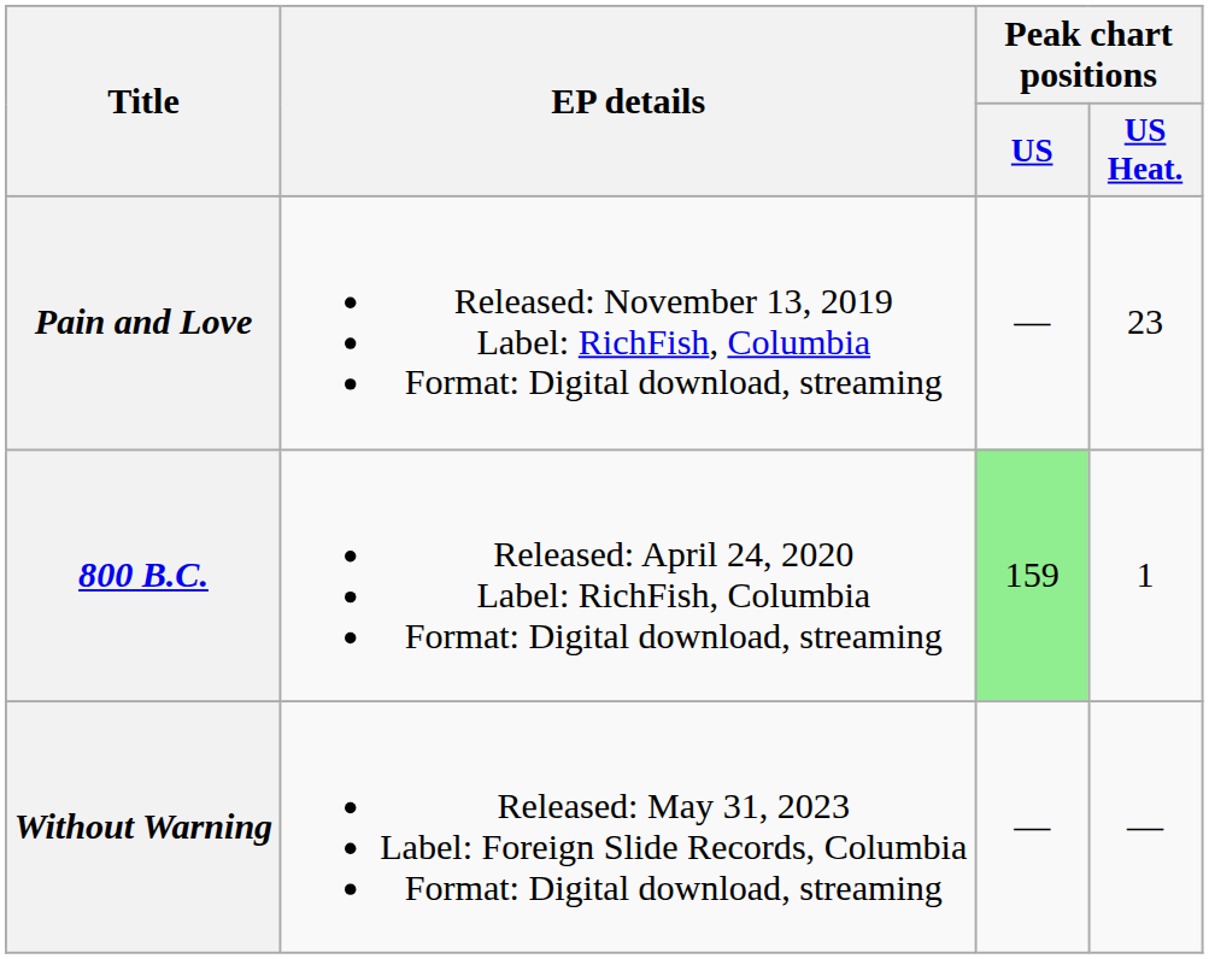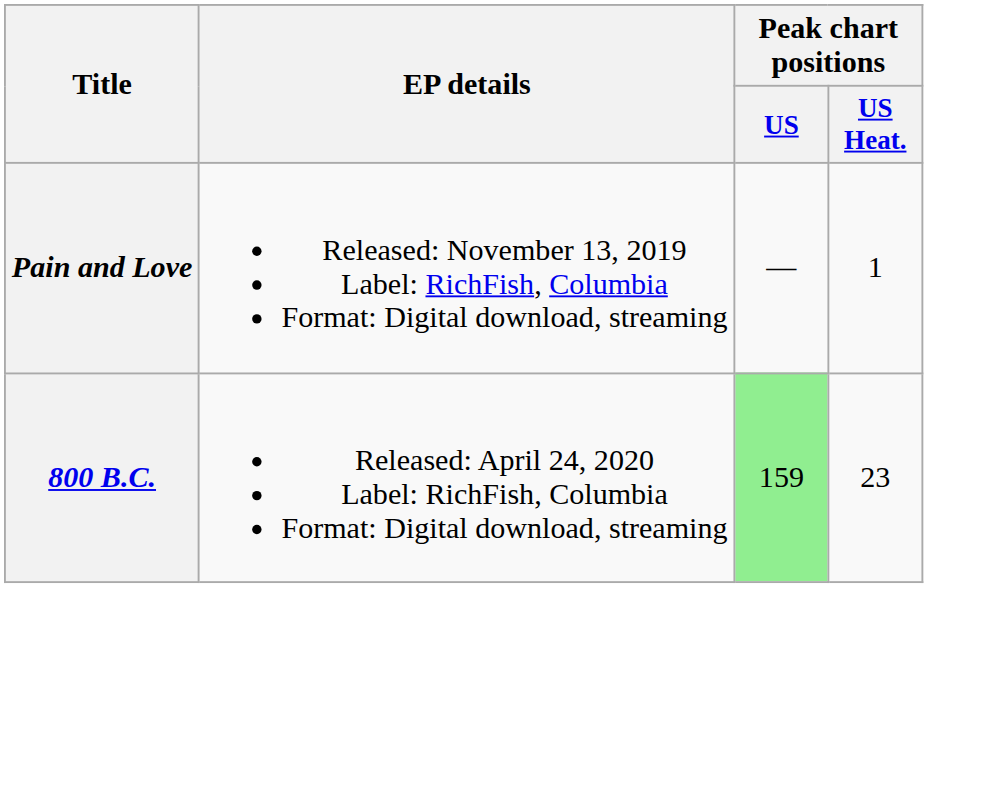 <table class="wikitable plainrowheaders" style="text-align:center;">
 <tr>
 <th rowspan="2">Title</th>
 <th rowspan="2">EP details</th>
 <th colspan="2">Peak chart positions</th>
 </tr>
 <tr>
 <th scope="col" style="width:3em;font-size:90%;"><a href='#'>US</a></th>
 <th scope="col" style="width:3em;font-size:90%;"><a href='#'>US<br>Heat.</a></th>
 </tr>
 <tr>
 <th scope="row"><em>Pain and Love</em></th>
 <td><br><ul><li>Released: November 13, 2019</li><li>Label: <a href='#'>RichFish</a>, <a href='#'>Columbia</a></li><li>Format: Digital download, streaming</li></ul></td>
 <td>—</td>
-<td>23</td>
+<td>1</td>
 </tr>
 <tr>
 <th scope="row"><em><a href='#'>800 B.C.</a></em></th>
 <td><br><ul><li>Released: April 24, 2020</li><li>Label: RichFish, Columbia</li><li>Format: Digital download, streaming</li></ul></td>
 <td style="background: lightgreen;">159</td>
-<td>1</td>
-</tr>
-<tr>
-<th scope="row"><em>Without Warning</em></th>
-<td><br><ul><li>Released: May 31, 2023</li><li>Label: Foreign Slide Records, Columbia</li><li>Format: Digital download, streaming</li></ul></td>
-<td>—</td>
-<td>—</td>
+<td>23</td>
 </tr>
 </table>
